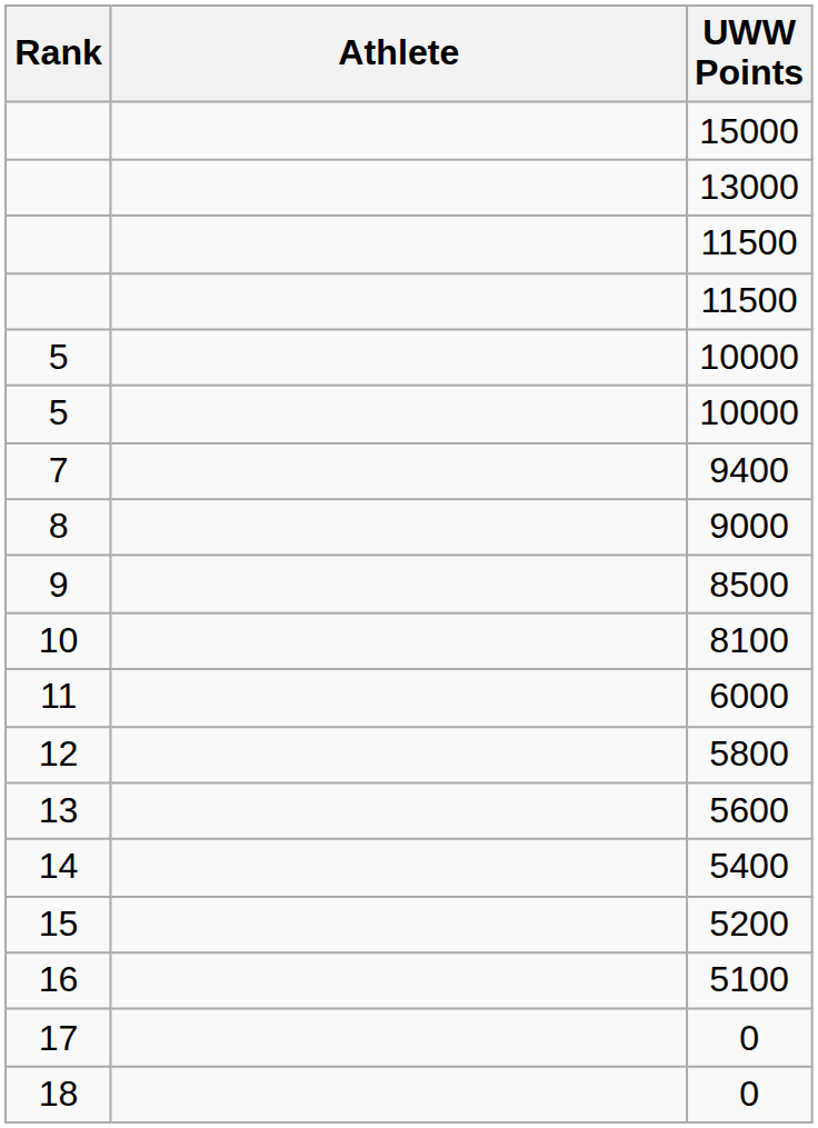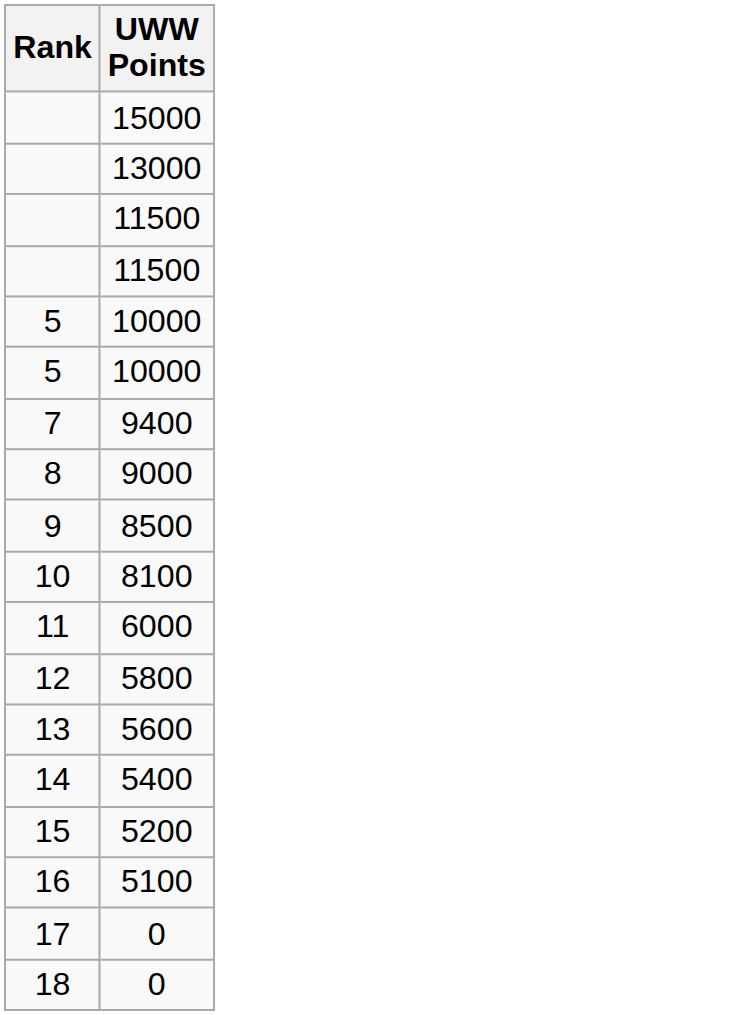 <table class="wikitable" style="text-align: center;">
 <tr>
 <th width=40>Rank</th>
-<th width=250>Athlete</th>
 <th width=40>UWW Points</th>
 </tr>
 <tr>
 <td></td>
-<td align="left"></td>
 <td>15000</td>
 </tr>
 <tr>
 <td></td>
-<td align="left"></td>
 <td>13000</td>
 </tr>
 <tr>
 <td></td>
-<td align="left"></td>
 <td>11500</td>
 </tr>
 <tr>
 <td></td>
-<td align="left"></td>
 <td>11500</td>
 </tr>
 <tr>
 <td>5</td>
-<td align="left"></td>
 <td>10000</td>
 </tr>
 <tr>
 <td>5</td>
-<td align="left"></td>
 <td>10000</td>
 </tr>
 <tr>
 <td>7</td>
-<td align="left"></td>
 <td>9400</td>
 </tr>
 <tr>
 <td>8</td>
-<td align="left"></td>
 <td>9000</td>
 </tr>
 <tr>
 <td>9</td>
-<td align="left"></td>
 <td>8500</td>
 </tr>
 <tr>
 <td>10</td>
-<td align="left"></td>
 <td>8100</td>
 </tr>
 <tr>
 <td>11</td>
-<td align="left"></td>
 <td>6000</td>
 </tr>
 <tr>
 <td>12</td>
-<td align="left"></td>
 <td>5800</td>
 </tr>
 <tr>
 <td>13</td>
-<td align="left"></td>
 <td>5600</td>
 </tr>
 <tr>
 <td>14</td>
-<td align="left"></td>
 <td>5400</td>
 </tr>
 <tr>
 <td>15</td>
-<td align="left"></td>
 <td>5200</td>
 </tr>
 <tr>
 <td>16</td>
-<td align="left"></td>
 <td>5100</td>
 </tr>
 <tr>
 <td>17</td>
-<td align="left"></td>
 <td>0</td>
 </tr>
 <tr>
 <td>18</td>
-<td align="left"></td>
 <td>0</td>
 </tr>
 </table>
